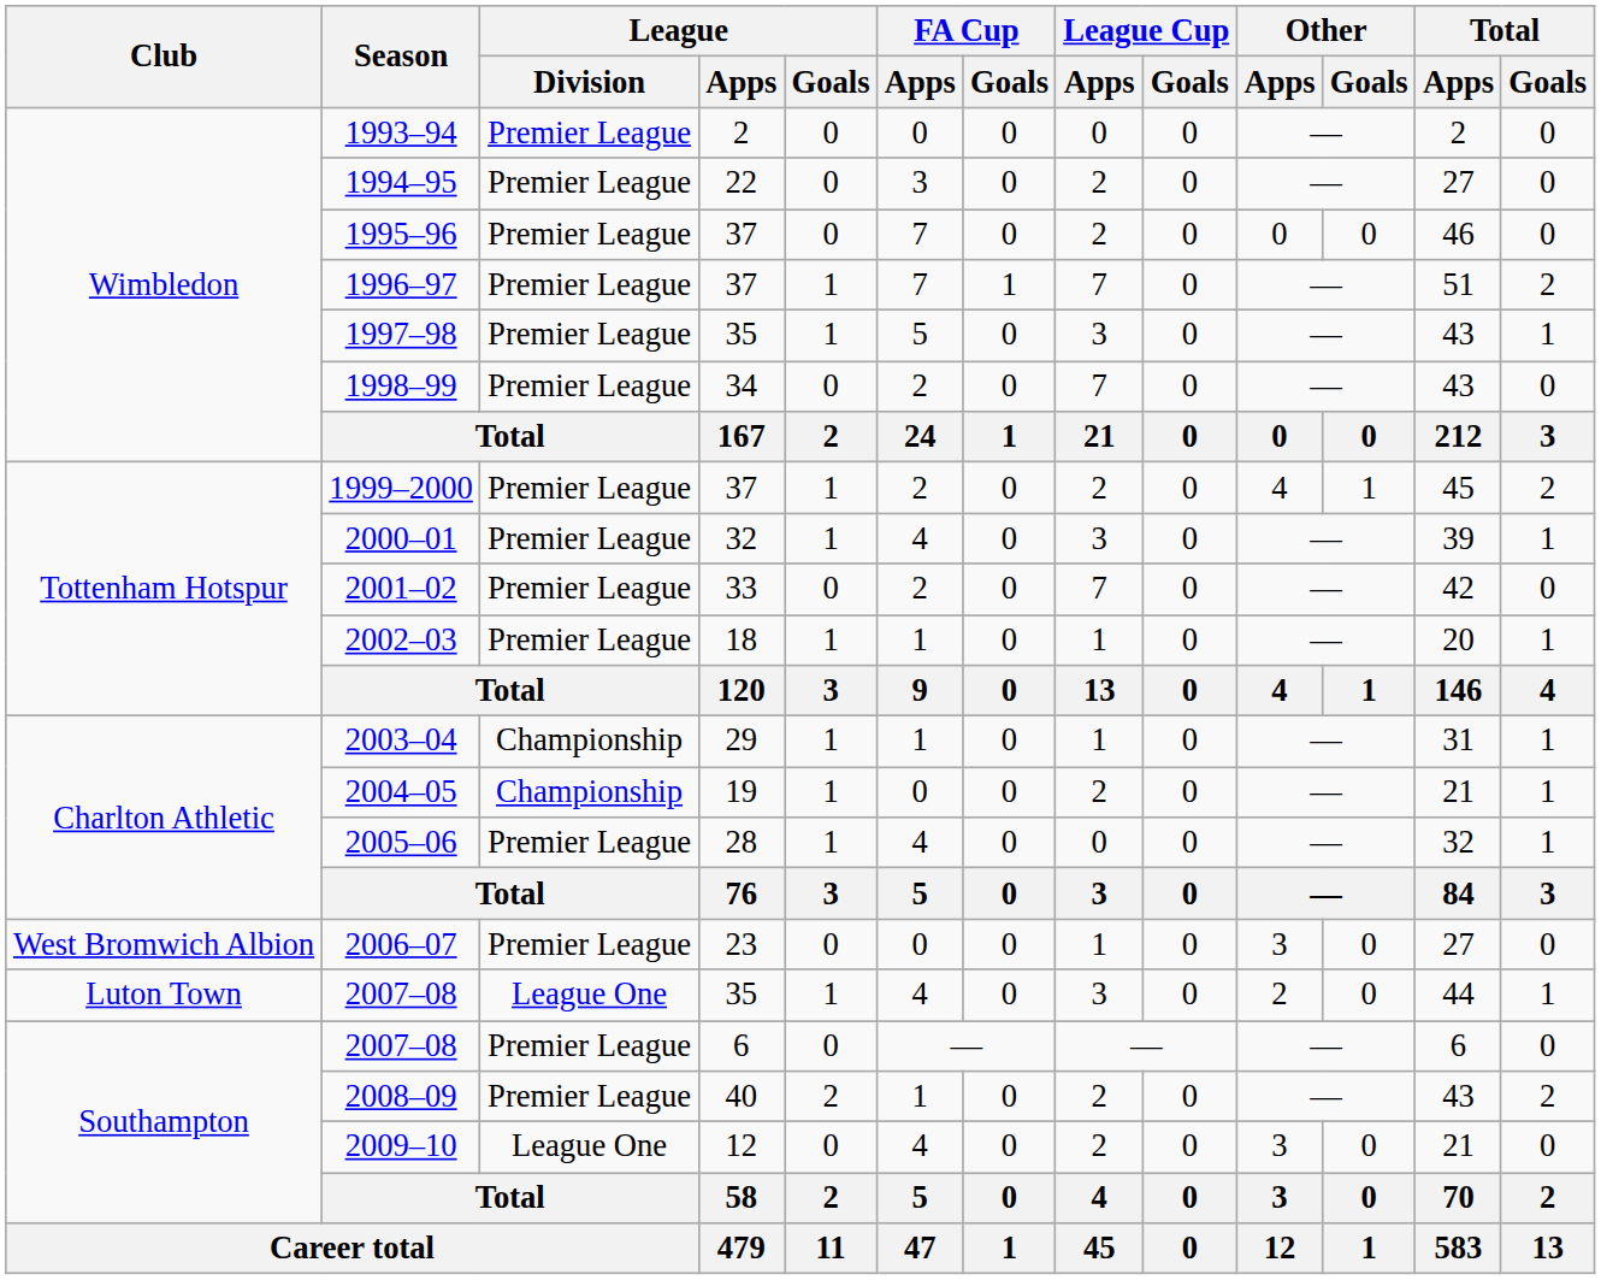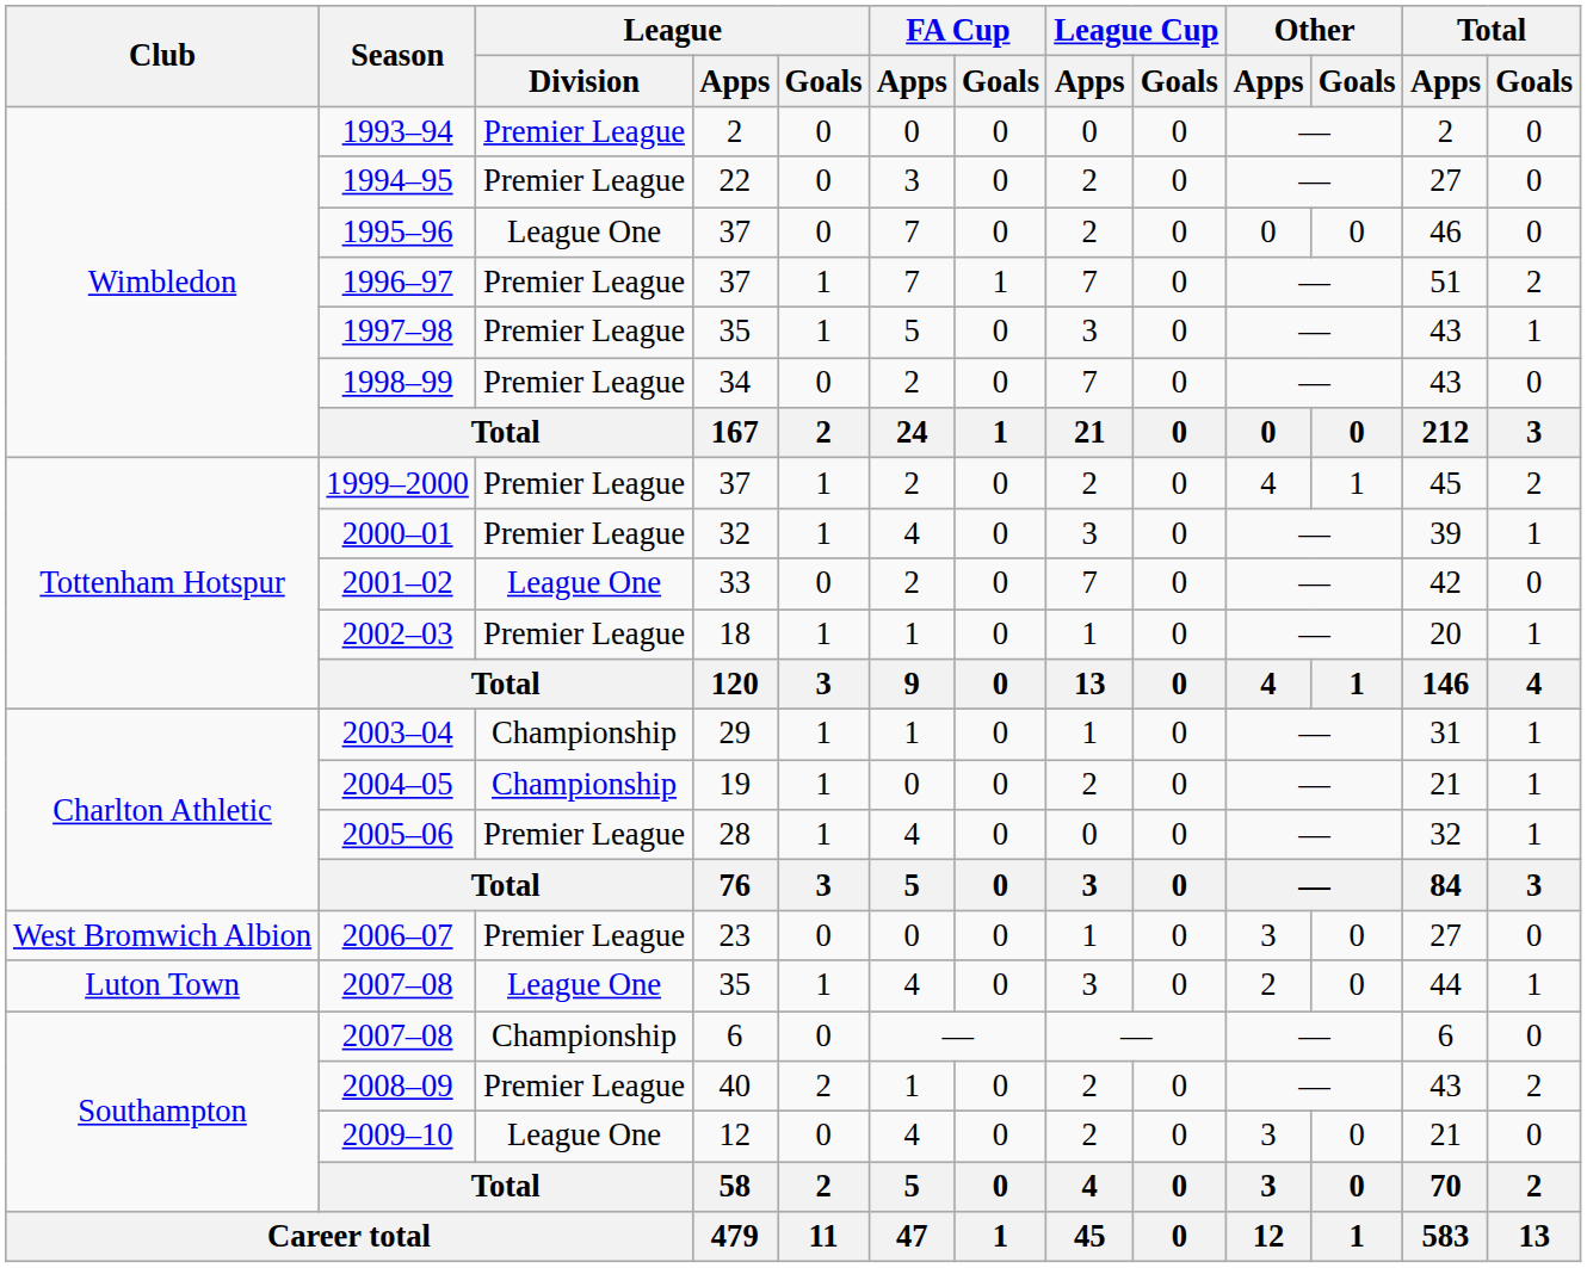 <table class="wikitable" style="text-align:center">
 <tr>
 <th rowspan="2">Club</th>
 <th rowspan="2">Season</th>
 <th colspan="3">League</th>
 <th colspan="2"><a href='#'>FA Cup</a></th>
 <th colspan="2"><a href='#'>League Cup</a></th>
 <th colspan="2">Other</th>
 <th colspan="2">Total</th>
 </tr>
 <tr>
 <th>Division</th>
 <th>Apps</th>
 <th>Goals</th>
 <th>Apps</th>
 <th>Goals</th>
 <th>Apps</th>
 <th>Goals</th>
 <th>Apps</th>
 <th>Goals</th>
 <th>Apps</th>
 <th>Goals</th>
 </tr>
 <tr>
 <td rowspan="7"><a href='#'>Wimbledon</a></td>
 <td><a href='#'>1993–94</a></td>
 <td><a href='#'>Premier League</a></td>
 <td>2</td>
 <td>0</td>
 <td>0</td>
 <td>0</td>
 <td>0</td>
 <td>0</td>
 <td colspan="2">—</td>
 <td>2</td>
 <td>0</td>
 </tr>
 <tr>
 <td><a href='#'>1994–95</a></td>
 <td>Premier League</td>
 <td>22</td>
 <td>0</td>
 <td>3</td>
 <td>0</td>
 <td>2</td>
 <td>0</td>
 <td colspan="2">—</td>
 <td>27</td>
 <td>0</td>
 </tr>
 <tr>
 <td><a href='#'>1995–96</a></td>
-<td>Premier League</td>
+<td>League One</td>
 <td>37</td>
 <td>0</td>
 <td>7</td>
 <td>0</td>
 <td>2</td>
 <td>0</td>
 <td>0</td>
 <td>0</td>
 <td>46</td>
 <td>0</td>
 </tr>
 <tr>
 <td><a href='#'>1996–97</a></td>
 <td>Premier League</td>
 <td>37</td>
 <td>1</td>
 <td>7</td>
 <td>1</td>
 <td>7</td>
 <td>0</td>
 <td colspan="2">—</td>
 <td>51</td>
 <td>2</td>
 </tr>
 <tr>
 <td><a href='#'>1997–98</a></td>
 <td>Premier League</td>
 <td>35</td>
 <td>1</td>
 <td>5</td>
 <td>0</td>
 <td>3</td>
 <td>0</td>
 <td colspan="2">—</td>
 <td>43</td>
 <td>1</td>
 </tr>
 <tr>
 <td><a href='#'>1998–99</a></td>
 <td>Premier League</td>
 <td>34</td>
 <td>0</td>
 <td>2</td>
 <td>0</td>
 <td>7</td>
 <td>0</td>
 <td colspan="2">—</td>
 <td>43</td>
 <td>0</td>
 </tr>
 <tr>
 <th colspan="2">Total</th>
 <th>167</th>
 <th>2</th>
 <th>24</th>
 <th>1</th>
 <th>21</th>
 <th>0</th>
 <th>0</th>
 <th>0</th>
 <th>212</th>
 <th>3</th>
 </tr>
 <tr>
 <td rowspan="5"><a href='#'>Tottenham Hotspur</a></td>
 <td><a href='#'>1999–2000</a></td>
 <td>Premier League</td>
 <td>37</td>
 <td>1</td>
 <td>2</td>
 <td>0</td>
 <td>2</td>
 <td>0</td>
 <td>4</td>
 <td>1</td>
 <td>45</td>
 <td>2</td>
 </tr>
 <tr>
 <td><a href='#'>2000–01</a></td>
 <td>Premier League</td>
 <td>32</td>
 <td>1</td>
 <td>4</td>
 <td>0</td>
 <td>3</td>
 <td>0</td>
 <td colspan="2">—</td>
 <td>39</td>
 <td>1</td>
 </tr>
 <tr>
 <td><a href='#'>2001–02</a></td>
-<td>Premier League</td>
+<td><a href='#'>League One</a></td>
 <td>33</td>
 <td>0</td>
 <td>2</td>
 <td>0</td>
 <td>7</td>
 <td>0</td>
 <td colspan="2">—</td>
 <td>42</td>
 <td>0</td>
 </tr>
 <tr>
 <td><a href='#'>2002–03</a></td>
 <td>Premier League</td>
 <td>18</td>
 <td>1</td>
 <td>1</td>
 <td>0</td>
 <td>1</td>
 <td>0</td>
 <td colspan="2">—</td>
 <td>20</td>
 <td>1</td>
 </tr>
 <tr>
 <th colspan="2">Total</th>
 <th>120</th>
 <th>3</th>
 <th>9</th>
 <th>0</th>
 <th>13</th>
 <th>0</th>
 <th>4</th>
 <th>1</th>
 <th>146</th>
 <th>4</th>
 </tr>
 <tr>
 <td rowspan="4"><a href='#'>Charlton Athletic</a></td>
 <td><a href='#'>2003–04</a></td>
 <td>Championship</td>
 <td>29</td>
 <td>1</td>
 <td>1</td>
 <td>0</td>
 <td>1</td>
 <td>0</td>
 <td colspan="2">—</td>
 <td>31</td>
 <td>1</td>
 </tr>
 <tr>
 <td><a href='#'>2004–05</a></td>
 <td><a href='#'>Championship</a></td>
 <td>19</td>
 <td>1</td>
 <td>0</td>
 <td>0</td>
 <td>2</td>
 <td>0</td>
 <td colspan="2">—</td>
 <td>21</td>
 <td>1</td>
 </tr>
 <tr>
 <td><a href='#'>2005–06</a></td>
 <td>Premier League</td>
 <td>28</td>
 <td>1</td>
 <td>4</td>
 <td>0</td>
 <td>0</td>
 <td>0</td>
 <td colspan="2">—</td>
 <td>32</td>
 <td>1</td>
 </tr>
 <tr>
 <th colspan="2">Total</th>
 <th>76</th>
 <th>3</th>
 <th>5</th>
 <th>0</th>
 <th>3</th>
 <th>0</th>
 <th colspan="2">—</th>
 <th>84</th>
 <th>3</th>
 </tr>
 <tr>
 <td><a href='#'>West Bromwich Albion</a></td>
 <td><a href='#'>2006–07</a></td>
 <td>Premier League</td>
 <td>23</td>
 <td>0</td>
 <td>0</td>
 <td>0</td>
 <td>1</td>
 <td>0</td>
 <td>3</td>
 <td>0</td>
 <td>27</td>
 <td>0</td>
 </tr>
 <tr>
 <td><a href='#'>Luton Town</a></td>
 <td><a href='#'>2007–08</a></td>
 <td><a href='#'>League One</a></td>
 <td>35</td>
 <td>1</td>
 <td>4</td>
 <td>0</td>
 <td>3</td>
 <td>0</td>
 <td>2</td>
 <td>0</td>
 <td>44</td>
 <td>1</td>
 </tr>
 <tr>
 <td rowspan="4"><a href='#'>Southampton</a></td>
 <td><a href='#'>2007–08</a></td>
-<td>Premier League</td>
+<td>Championship</td>
 <td>6</td>
 <td>0</td>
 <td colspan="2">—</td>
 <td colspan="2">—</td>
 <td colspan="2">—</td>
 <td>6</td>
 <td>0</td>
 </tr>
 <tr>
 <td><a href='#'>2008–09</a></td>
 <td>Premier League</td>
 <td>40</td>
 <td>2</td>
 <td>1</td>
 <td>0</td>
 <td>2</td>
 <td>0</td>
 <td colspan="2">—</td>
 <td>43</td>
 <td>2</td>
 </tr>
 <tr>
 <td><a href='#'>2009–10</a></td>
 <td>League One</td>
 <td>12</td>
 <td>0</td>
 <td>4</td>
 <td>0</td>
 <td>2</td>
 <td>0</td>
 <td>3</td>
 <td>0</td>
 <td>21</td>
 <td>0</td>
 </tr>
 <tr>
 <th colspan="2">Total</th>
 <th>58</th>
 <th>2</th>
 <th>5</th>
 <th>0</th>
 <th>4</th>
 <th>0</th>
 <th>3</th>
 <th>0</th>
 <th>70</th>
 <th>2</th>
 </tr>
 <tr>
 <th colspan="3">Career total</th>
 <th>479</th>
 <th>11</th>
 <th>47</th>
 <th>1</th>
 <th>45</th>
 <th>0</th>
 <th>12</th>
 <th>1</th>
 <th>583</th>
 <th>13</th>
 </tr>
 </table>
